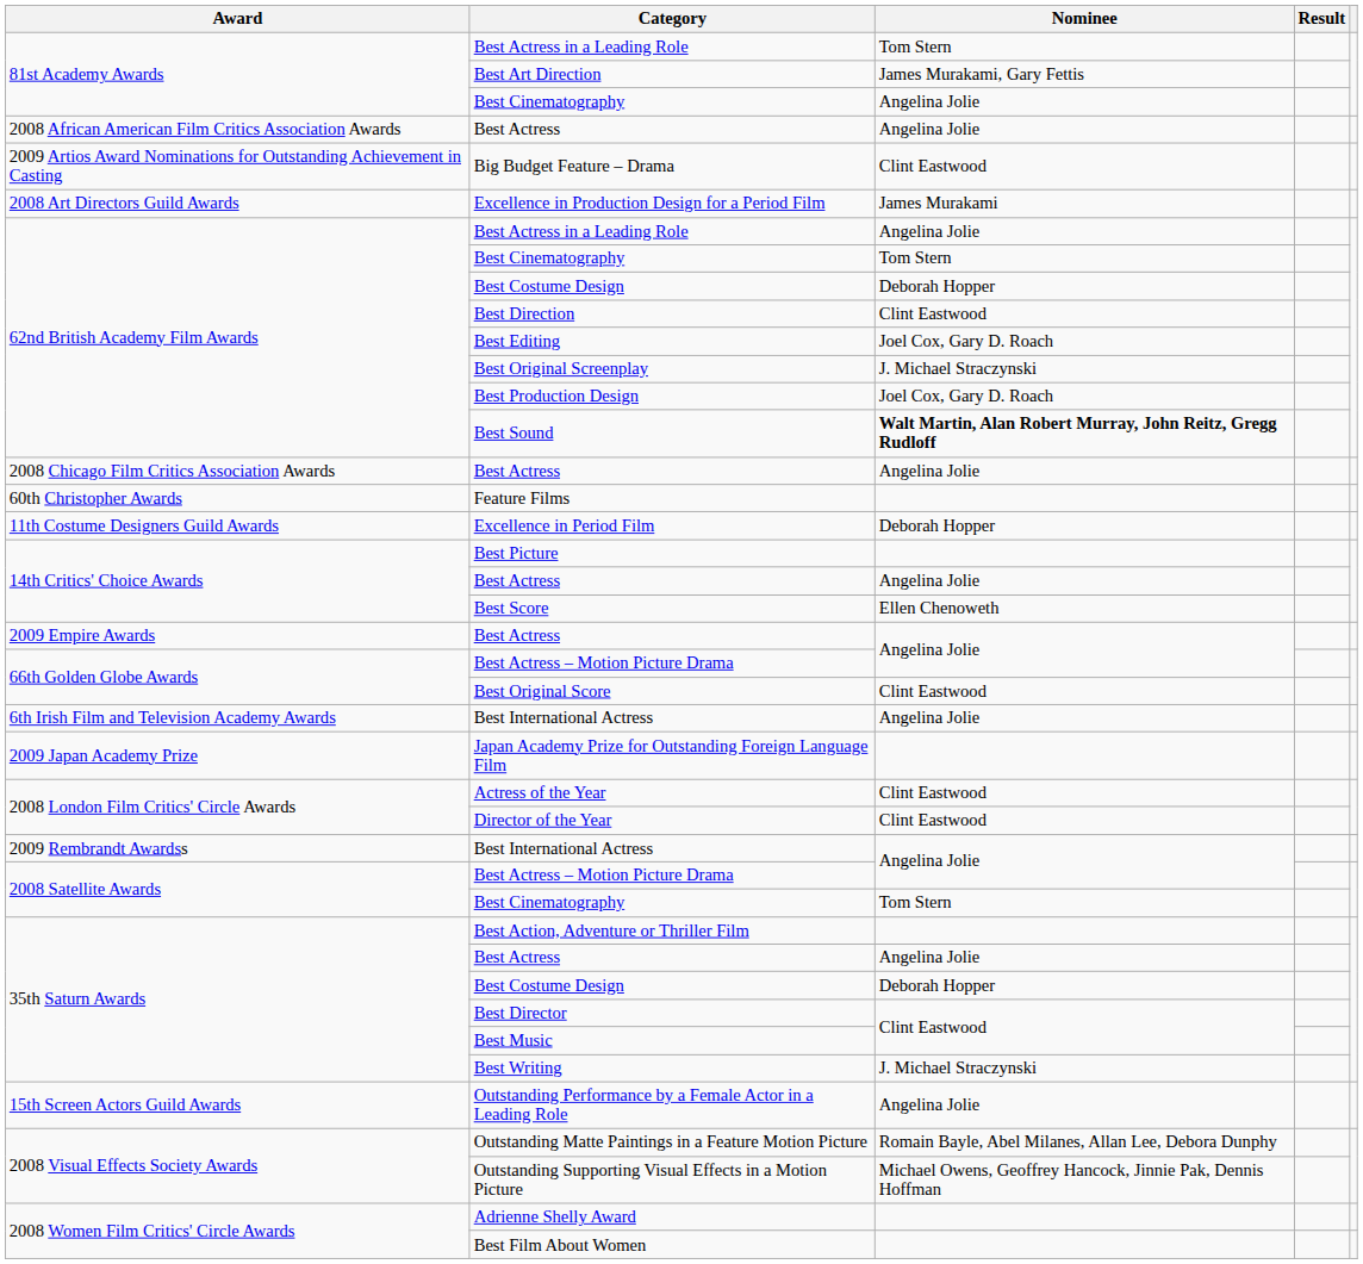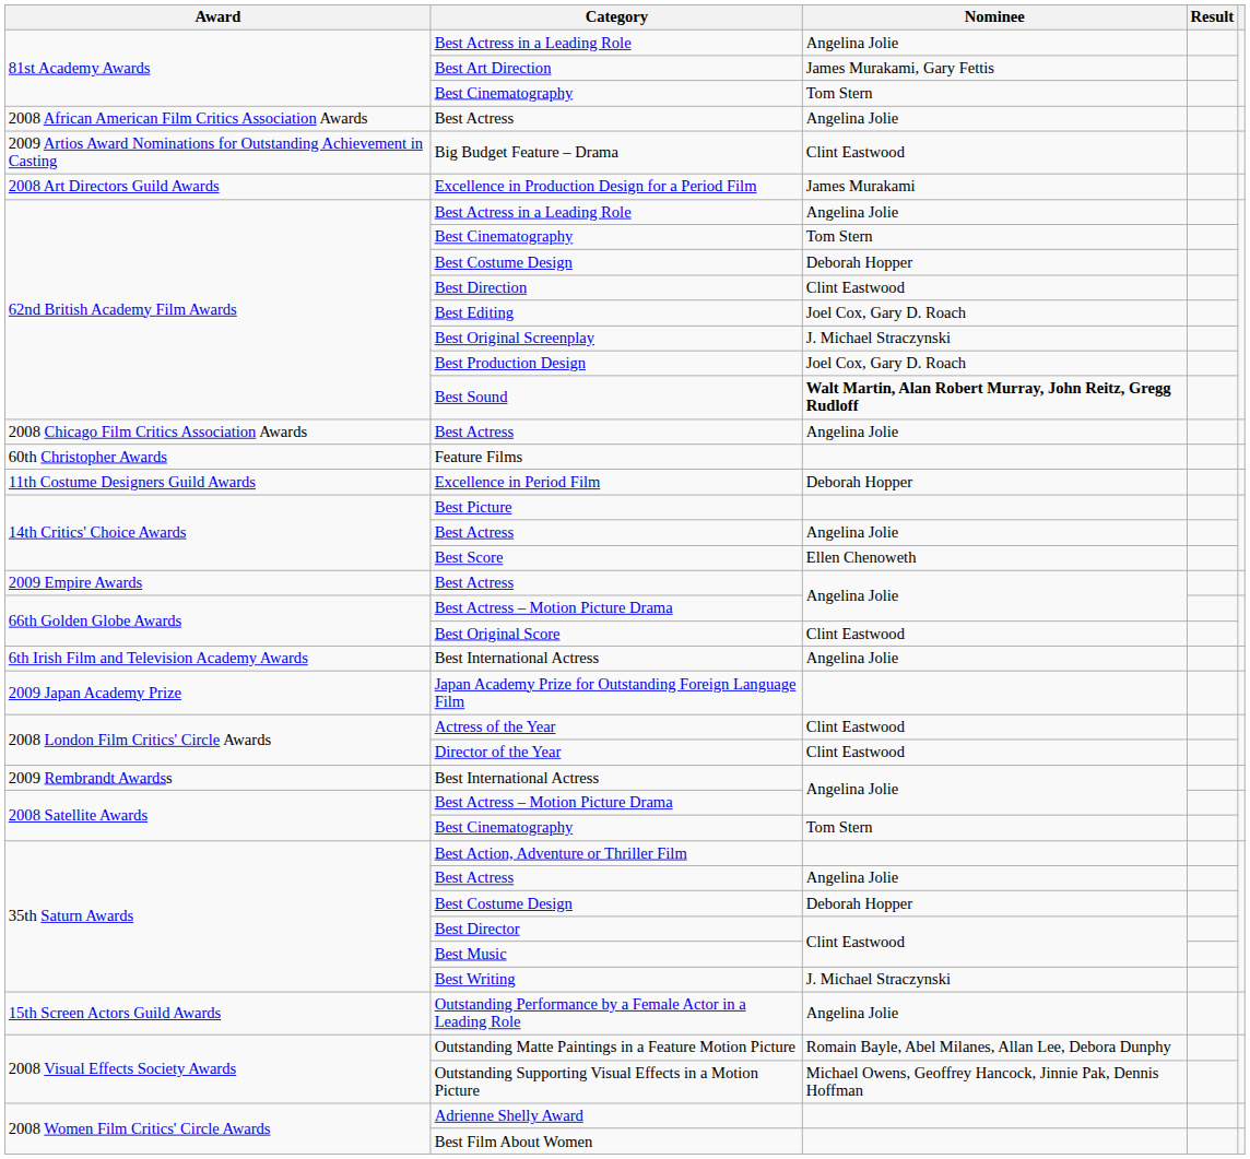 <table class="wikitable">
 <tr>
 <th>Award</th>
 <th>Category</th>
 <th>Nominee</th>
 <th>Result</th>
 <th></th>
 </tr>
 <tr>
 <td rowspan=3><a href='#'>81st Academy Awards</a></td>
 <td><a href='#'>Best Actress in a Leading Role</a></td>
-<td>Tom Stern</td>
+<td>Angelina Jolie</td>
 <td></td>
 <td rowspan=3></td>
 </tr>
 <tr>
 <td><a href='#'>Best Art Direction</a></td>
 <td>James Murakami, Gary Fettis</td>
 <td></td>
 </tr>
 <tr>
 <td><a href='#'>Best Cinematography</a></td>
-<td>Angelina Jolie</td>
+<td>Tom Stern</td>
 <td></td>
 </tr>
 <tr>
 <td>2008 <a href='#'>African American Film Critics Association</a> Awards</td>
 <td>Best Actress</td>
 <td>Angelina Jolie</td>
 <td></td>
 <td></td>
 </tr>
 <tr>
 <td>2009 <a href='#'>Artios Award Nominations for Outstanding Achievement in Casting</a></td>
 <td>Big Budget Feature – Drama</td>
 <td>Clint Eastwood</td>
 <td></td>
 <td></td>
 </tr>
 <tr>
 <td><a href='#'>2008 Art Directors Guild Awards</a></td>
 <td><a href='#'>Excellence in Production Design for a Period Film</a></td>
 <td>James Murakami</td>
 <td></td>
 <td></td>
 </tr>
 <tr>
 <td rowspan=8><a href='#'>62nd British Academy Film Awards</a></td>
 <td><a href='#'>Best Actress in a Leading Role</a></td>
 <td>Angelina Jolie</td>
 <td></td>
 <td rowspan=8></td>
 </tr>
 <tr>
 <td><a href='#'>Best Cinematography</a></td>
 <td>Tom Stern</td>
 <td></td>
 </tr>
 <tr>
 <td><a href='#'>Best Costume Design</a></td>
 <td>Deborah Hopper</td>
 <td></td>
 </tr>
 <tr>
 <td><a href='#'>Best Direction</a></td>
 <td>Clint Eastwood</td>
 <td></td>
 </tr>
 <tr>
 <td><a href='#'>Best Editing</a></td>
 <td>Joel Cox, Gary D. Roach</td>
 <td></td>
 </tr>
 <tr>
 <td><a href='#'>Best Original Screenplay</a></td>
 <td>J. Michael Straczynski</td>
 <td></td>
 </tr>
 <tr>
 <td><a href='#'>Best Production Design</a></td>
 <td>Joel Cox, Gary D. Roach</td>
 <td></td>
 </tr>
 <tr>
 <td><a href='#'>Best Sound</a></td>
 <td><strong>Walt Martin, Alan Robert Murray, John Reitz, Gregg Rudloff</strong></td>
 <td></td>
 </tr>
 <tr>
 <td>2008 <a href='#'>Chicago Film Critics Association</a> Awards</td>
 <td><a href='#'>Best Actress</a></td>
 <td>Angelina Jolie</td>
 <td></td>
 <td></td>
 </tr>
 <tr>
 <td>60th <a href='#'>Christopher Awards</a></td>
 <td>Feature Films</td>
 <td></td>
 <td></td>
 <td></td>
 </tr>
 <tr>
 <td><a href='#'>11th Costume Designers Guild Awards</a></td>
 <td><a href='#'>Excellence in Period Film</a></td>
 <td>Deborah Hopper</td>
 <td></td>
 <td></td>
 </tr>
 <tr>
 <td rowspan=3><a href='#'>14th Critics' Choice Awards</a></td>
 <td><a href='#'>Best Picture</a></td>
 <td></td>
 <td></td>
 <td rowspan=3></td>
 </tr>
 <tr>
 <td><a href='#'>Best Actress</a></td>
 <td>Angelina Jolie</td>
 <td></td>
 </tr>
 <tr>
 <td><a href='#'>Best Score</a></td>
 <td>Ellen Chenoweth</td>
 <td></td>
 </tr>
 <tr>
 <td><a href='#'>2009 Empire Awards</a></td>
 <td><a href='#'>Best Actress</a></td>
 <td rowspan="2">Angelina Jolie</td>
 <td></td>
 <td></td>
 </tr>
 <tr>
 <td rowspan=2><a href='#'>66th Golden Globe Awards</a></td>
 <td><a href='#'>Best Actress – Motion Picture Drama</a></td>
 <td></td>
 <td rowspan=2></td>
 </tr>
 <tr>
 <td><a href='#'>Best Original Score</a></td>
 <td>Clint Eastwood</td>
 <td></td>
 </tr>
 <tr>
 <td><a href='#'>6th Irish Film and Television Academy Awards</a></td>
 <td>Best International Actress</td>
 <td>Angelina Jolie</td>
 <td></td>
 <td></td>
 </tr>
 <tr>
 <td><a href='#'>2009 Japan Academy Prize</a></td>
 <td><a href='#'>Japan Academy Prize for Outstanding Foreign Language Film</a></td>
 <td></td>
 <td></td>
 <td></td>
 </tr>
 <tr>
 <td rowspan=2>2008 <a href='#'>London Film Critics' Circle</a> Awards</td>
 <td><a href='#'>Actress of the Year</a></td>
 <td>Clint Eastwood</td>
 <td></td>
 <td rowspan=2></td>
 </tr>
 <tr>
 <td><a href='#'>Director of the Year</a></td>
 <td>Clint Eastwood</td>
 <td></td>
 </tr>
 <tr>
 <td>2009 <a href='#'>Rembrandt Awards</a>s</td>
 <td>Best International Actress</td>
 <td rowspan="2">Angelina Jolie</td>
 <td></td>
 <td></td>
 </tr>
 <tr>
 <td rowspan=2><a href='#'>2008 Satellite Awards</a></td>
 <td><a href='#'>Best Actress – Motion Picture Drama</a></td>
 <td></td>
 <td rowspan=2></td>
 </tr>
 <tr>
 <td><a href='#'>Best Cinematography</a></td>
 <td>Tom Stern</td>
 <td></td>
 </tr>
 <tr>
 <td rowspan=6>35th <a href='#'>Saturn Awards</a></td>
 <td><a href='#'>Best Action, Adventure or Thriller Film</a></td>
 <td></td>
 <td></td>
 <td rowspan=6></td>
 </tr>
 <tr>
 <td><a href='#'>Best Actress</a></td>
 <td>Angelina Jolie</td>
 <td></td>
 </tr>
 <tr>
 <td><a href='#'>Best Costume Design</a></td>
 <td>Deborah Hopper</td>
 <td></td>
 </tr>
 <tr>
 <td><a href='#'>Best Director</a></td>
 <td rowspan="2">Clint Eastwood</td>
 <td></td>
 </tr>
 <tr>
 <td><a href='#'>Best Music</a></td>
 <td></td>
 </tr>
 <tr>
 <td><a href='#'>Best Writing</a></td>
 <td>J. Michael Straczynski</td>
 <td></td>
 </tr>
 <tr>
 <td><a href='#'>15th Screen Actors Guild Awards</a></td>
 <td><a href='#'>Outstanding Performance by a Female Actor in a Leading Role</a></td>
 <td>Angelina Jolie</td>
 <td></td>
 <td></td>
 </tr>
 <tr>
 <td rowspan=2>2008 <a href='#'>Visual Effects Society Awards</a></td>
 <td>Outstanding Matte Paintings in a Feature Motion Picture</td>
 <td>Romain Bayle, Abel Milanes, Allan Lee, Debora Dunphy</td>
 <td></td>
 <td rowspan=2></td>
 </tr>
 <tr>
 <td>Outstanding Supporting Visual Effects in a Motion Picture</td>
 <td>Michael Owens, Geoffrey Hancock, Jinnie Pak, Dennis Hoffman</td>
 <td></td>
 </tr>
 <tr>
 <td rowspan=2>2008 <a href='#'>Women Film Critics' Circle Awards</a></td>
 <td><a href='#'>Adrienne Shelly Award</a></td>
 <td></td>
 <td></td>
 <td></td>
 </tr>
 <tr>
 <td>Best Film About Women</td>
 <td></td>
 <td></td>
 <td></td>
 </tr>
 </table>
